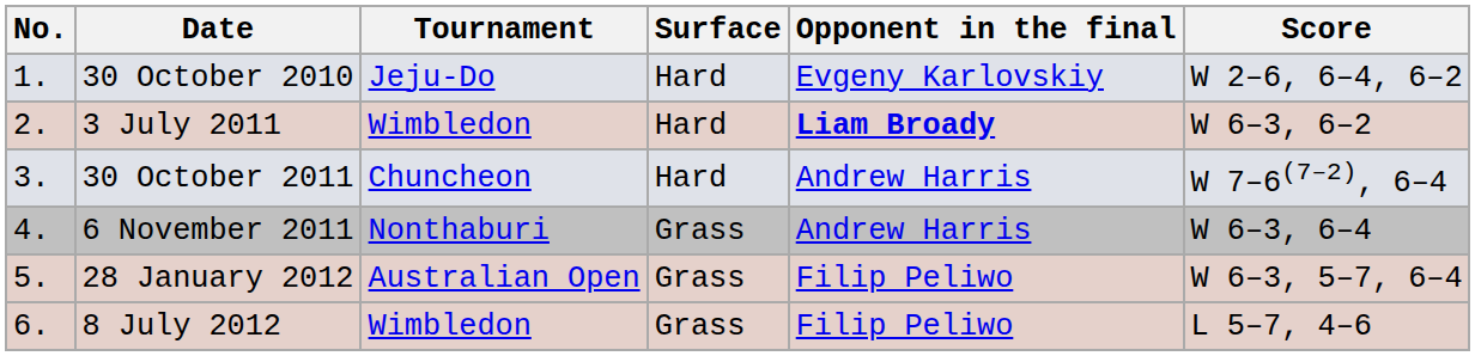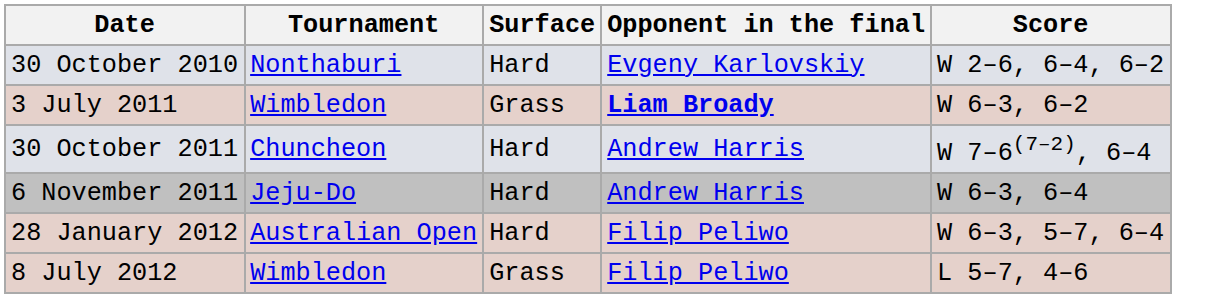 <table class=wikitable style=font-size:97%>
 <tr>
-<th>No.</th>
 <th>Date</th>
 <th>Tournament</th>
 <th>Surface</th>
 <th>Opponent in the final</th>
 <th>Score</th>
 </tr>
 <tr style="background:#dfe2e9;">
-<td>1.</td>
 <td>30 October 2010</td>
-<td><a href='#'>Jeju-Do</a></td>
+<td><a href='#'>Nonthaburi</a></td>
 <td>Hard</td>
 <td> <a href='#'>Evgeny Karlovskiy</a></td>
 <td>W 2–6, 6–4, 6–2</td>
 </tr>
 <tr style="background:#e5d1cb;">
-<td>2.</td>
 <td>3 July 2011</td>
 <td><a href='#'>Wimbledon</a></td>
-<td>Hard</td>
+<td>Grass</td>
 <td><strong> <a href='#'>Liam Broady</a></strong></td>
 <td>W 6–3, 6–2</td>
 </tr>
 <tr style="background:#dfe2e9;">
-<td>3.</td>
 <td>30 October 2011</td>
 <td><a href='#'>Chuncheon</a></td>
 <td>Hard</td>
 <td> <a href='#'>Andrew Harris</a></td>
 <td>W 7–6<sup>(7–2)</sup>, 6–4</td>
 </tr>
 <tr style="background:silver;">
-<td>4.</td>
 <td>6 November 2011</td>
-<td><a href='#'>Nonthaburi</a></td>
-<td>Grass</td>
+<td><a href='#'>Jeju-Do</a></td>
+<td>Hard</td>
 <td> <a href='#'>Andrew Harris</a></td>
 <td>W 6–3, 6–4</td>
 </tr>
 <tr style="background:#e5d1cb;">
-<td>5.</td>
 <td>28 January 2012</td>
 <td><a href='#'>Australian Open</a></td>
-<td>Grass</td>
+<td>Hard</td>
 <td> <a href='#'>Filip Peliwo</a></td>
 <td>W 6–3, 5–7, 6–4</td>
 </tr>
 <tr style="background:#e5d1cb;">
-<td>6.</td>
 <td>8 July 2012</td>
 <td><a href='#'>Wimbledon</a></td>
 <td>Grass</td>
 <td> <a href='#'>Filip Peliwo</a></td>
 <td>L 5–7, 4–6</td>
 </tr>
 </table>
